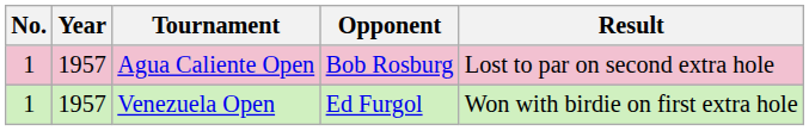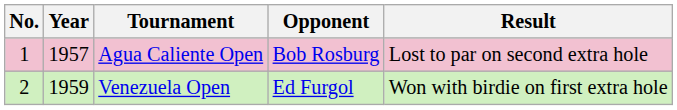 <table class="wikitable" style="font-size:95%;">
 <tr>
 <th>No.</th>
 <th>Year</th>
 <th>Tournament</th>
 <th>Opponent</th>
 <th>Result</th>
 </tr>
 <tr style="background:#F2C1D1;">
 <td align=center>1</td>
 <td>1957</td>
 <td><a href='#'>Agua Caliente Open</a></td>
 <td> <a href='#'>Bob Rosburg</a></td>
 <td>Lost to par on second extra hole</td>
 </tr>
 <tr style="background:#D0F0C0;">
-<td align=center>1</td>
-<td>1957</td>
+<td align=center>2</td>
+<td>1959</td>
 <td><a href='#'>Venezuela Open</a></td>
 <td> <a href='#'>Ed Furgol</a></td>
 <td>Won with birdie on first extra hole</td>
 </tr>
 </table>
